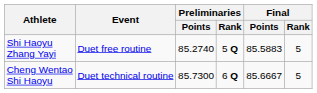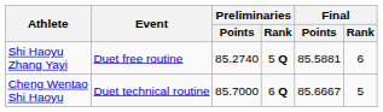 <table class=wikitable style="font-size:90%">
 <tr>
 <th rowspan="2">Athlete</th>
 <th rowspan="2">Event</th>
 <th colspan="2">Preliminaries</th>
 <th colspan="2">Final</th>
 </tr>
 <tr style="font-size:95%">
 <th>Points</th>
 <th>Rank</th>
 <th>Points</th>
 <th>Rank</th>
 </tr>
 <tr align=center>
 <td align=left><a href='#'>Shi Haoyu</a><br><a href='#'>Zhang Yayi</a></td>
 <td align=left><a href='#'>Duet free routine</a></td>
 <td>85.2740</td>
 <td>5 <strong>Q</strong></td>
-<td>85.5883</td>
-<td>5</td>
+<td>85.5881</td>
+<td>6</td>
 </tr>
 <tr align=center>
 <td align=left><a href='#'>Cheng Wentao</a><br><a href='#'>Shi Haoyu</a></td>
 <td align=left><a href='#'>Duet technical routine</a></td>
-<td>85.7300</td>
+<td>85.7000</td>
 <td>6 <strong>Q</strong></td>
 <td>85.6667</td>
 <td>5</td>
 </tr>
 </table>
